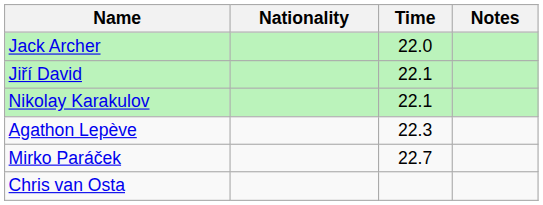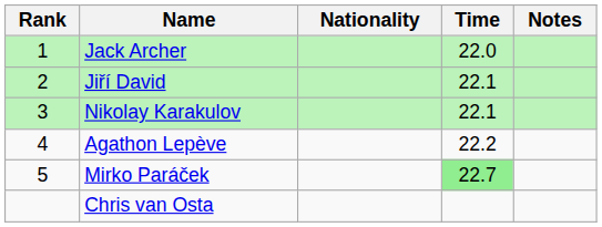 <table class="wikitable sortable" style="text-align:center;width: 55%">
 <tr>
+<th>Rank</th>
 <th>Name</th>
 <th>Nationality</th>
 <th>Time</th>
 <th>Notes</th>
 </tr>
 <tr bgcolor=bbf3bb>
+<td>1</td>
 <td align=left><a href='#'>Jack Archer</a></td>
 <td align=left></td>
 <td>22.0</td>
 <td></td>
 </tr>
 <tr bgcolor=bbf3bb>
+<td>2</td>
 <td align=left><a href='#'>Jiří David</a></td>
 <td align=left></td>
 <td>22.1</td>
 <td></td>
 </tr>
 <tr bgcolor=bbf3bb>
+<td>3</td>
 <td align=left><a href='#'>Nikolay Karakulov</a></td>
 <td align=left></td>
 <td>22.1</td>
 <td></td>
 </tr>
 <tr>
+<td>4</td>
 <td align=left><a href='#'>Agathon Lepève</a></td>
 <td align=left></td>
-<td>22.3</td>
+<td>22.2</td>
 <td></td>
 </tr>
 <tr>
+<td>5</td>
 <td align=left><a href='#'>Mirko Paráček</a></td>
 <td align=left></td>
-<td>22.7</td>
+<td style="background: lightgreen;">22.7</td>
 <td></td>
 </tr>
 <tr>
+<td></td>
 <td align=left><a href='#'>Chris van Osta</a></td>
 <td align=left></td>
 <td></td>
 <td></td>
 </tr>
 </table>
